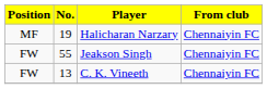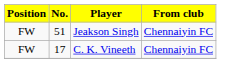 <table class="wikitable sortable">
 <tr>
 <th style="background:#FFFF00; color:Black;"><strong>Position</strong></th>
 <th style="background:#FFFF00; color:Black;"><strong>No.</strong></th>
 <th style="background:#FFFF00; color:Black;"><strong>Player</strong></th>
 <th style="background:#FFFF00; color:Black;"><strong>From club</strong></th>
 </tr>
 <tr>
-<td style="text-align:center;">MF</td>
-<td style="text-align:center;">19</td>
-<td style="text-align:left;"> <a href='#'>Halicharan Narzary</a></td>
-<td style="text-align:left;"> <a href='#'>Chennaiyin FC</a></td>
-</tr>
-<tr>
 <td style="text-align:center;">FW</td>
-<td style="text-align:center;">55</td>
+<td style="text-align:center;">51</td>
 <td style="text-align:left;"> <a href='#'>Jeakson Singh</a></td>
 <td style="text-align:left;"> <a href='#'>Chennaiyin FC</a></td>
 </tr>
 <tr>
 <td style="text-align:center;">FW</td>
-<td style="text-align:center;">13</td>
+<td style="text-align:center;">17</td>
 <td style="text-align:left;"> <a href='#'>C. K. Vineeth</a></td>
 <td style="text-align:left;"> <a href='#'>Chennaiyin FC</a></td>
 </tr>
 <tr>
 </tr>
 </table>
